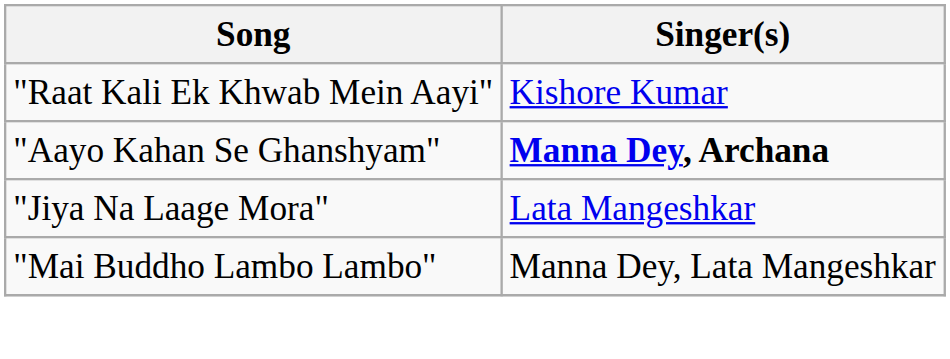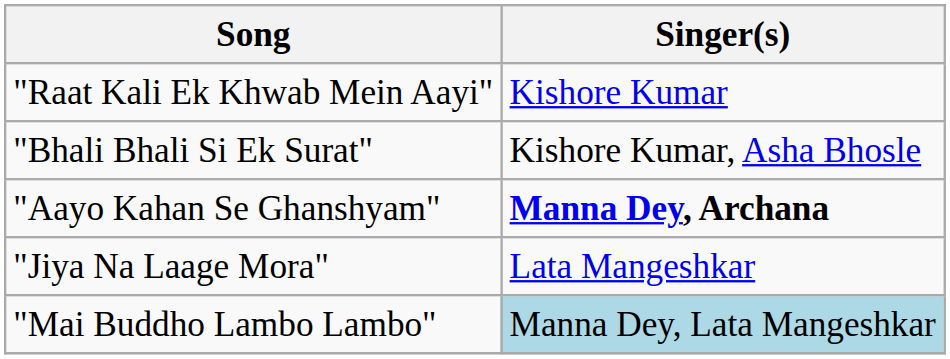 <table class="wikitable" style="font-size:95%;">
 <tr>
 <th>Song</th>
 <th>Singer(s)</th>
 </tr>
 <tr>
 <td>"Raat Kali Ek Khwab Mein Aayi"</td>
 <td><a href='#'>Kishore Kumar</a></td>
+</tr>
+<tr>
+<td>"Bhali Bhali Si Ek Surat"</td>
+<td>Kishore Kumar, <a href='#'>Asha Bhosle</a></td>
 </tr>
 <tr>
 <td>"Aayo Kahan Se Ghanshyam"</td>
 <td><strong><a href='#'>Manna Dey</a>, Archana</strong></td>
 </tr>
 <tr>
 <td>"Jiya Na Laage Mora"</td>
 <td><a href='#'>Lata Mangeshkar</a></td>
 </tr>
 <tr>
 <td>"Mai Buddho Lambo Lambo"</td>
-<td>Manna Dey, Lata Mangeshkar</td>
+<td style="background: lightblue;">Manna Dey, Lata Mangeshkar</td>
 </tr>
 <tr>
 </tr>
 </table>
